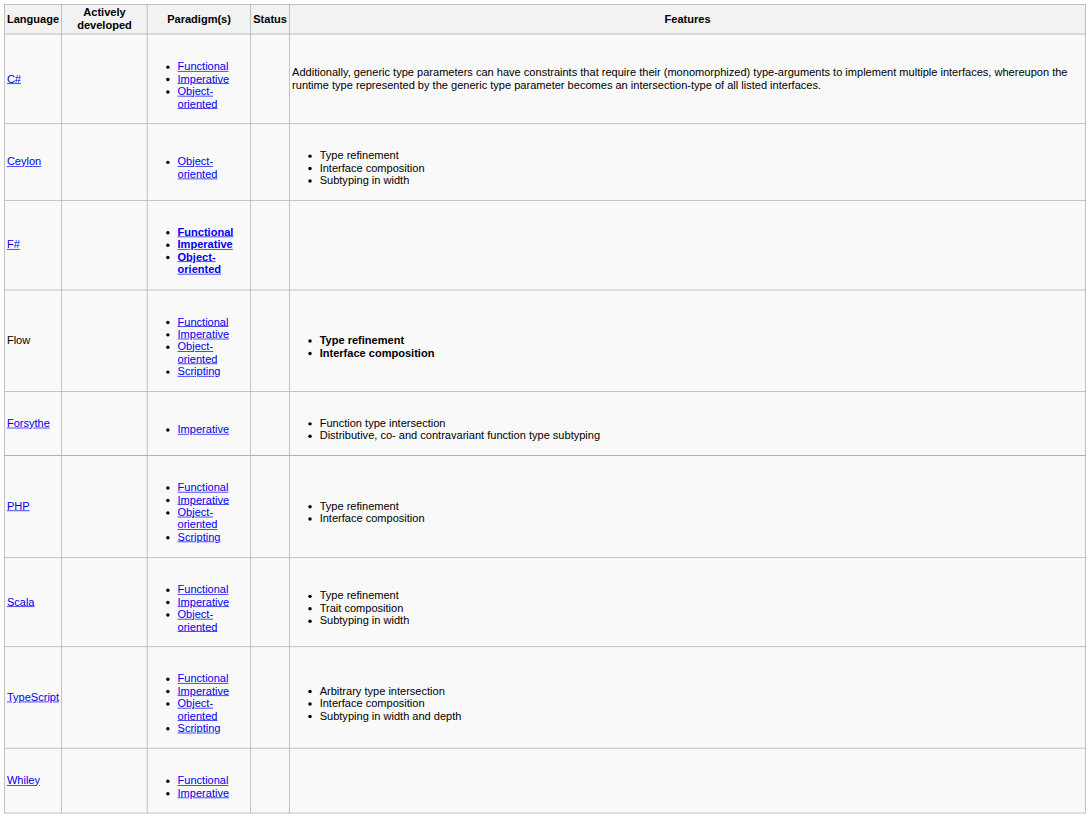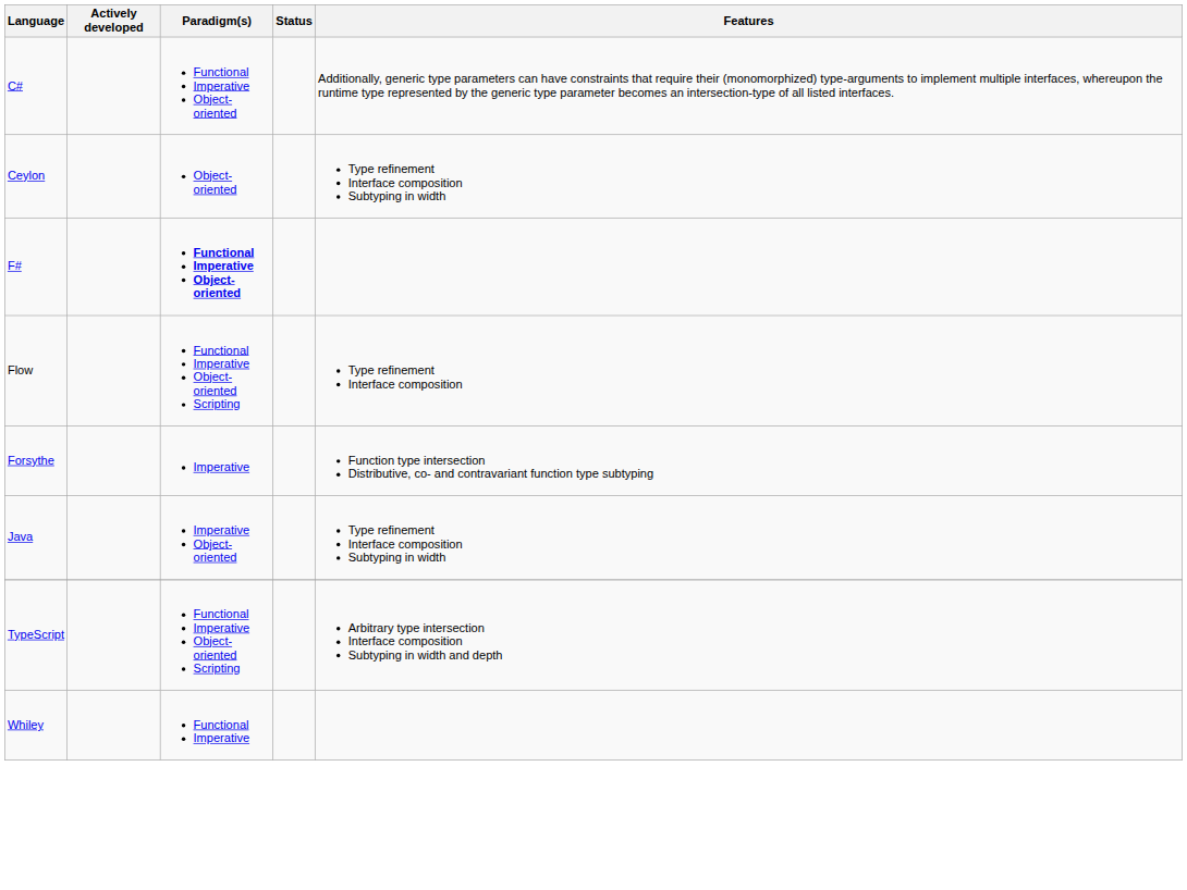 <table class="wikitable sortable">
 <tr>
 <th>Language</th>
 <th>Actively developed</th>
 <th>Paradigm(s)</th>
 <th>Status</th>
 <th>Features</th>
 </tr>
 <tr>
 <td><a href='#'>C#</a></td>
 <td></td>
 <td><br><ul><li><a href='#'>Functional</a></li><li><a href='#'>Imperative</a></li><li><a href='#'>Object-oriented</a></li></ul></td>
 <td></td>
 <td>Additionally, generic type parameters can have constraints that require their (monomorphized) type-arguments to implement multiple interfaces, whereupon the runtime type represented by the generic type parameter becomes an intersection-type of all listed interfaces.</td>
 </tr>
 <tr>
 <td><a href='#'>Ceylon</a></td>
 <td></td>
 <td><br><ul><li><a href='#'>Object-oriented</a></li></ul></td>
 <td></td>
 <td><br><ul><li>Type refinement</li><li>Interface composition</li><li>Subtyping in width</li></ul></td>
 </tr>
 <tr>
 <td><a href='#'>F#</a></td>
 <td></td>
 <td><strong><br><ul><li><a href='#'>Functional</a></li><li><a href='#'>Imperative</a></li><li><a href='#'>Object-oriented</a></li></ul></strong></td>
 <td></td>
 <td></td>
 </tr>
 <tr>
 <td>Flow</td>
 <td></td>
 <td><br><ul><li><a href='#'>Functional</a></li><li><a href='#'>Imperative</a></li><li><a href='#'>Object-oriented</a></li><li><a href='#'>Scripting</a></li></ul></td>
 <td></td>
-<td><strong><br><ul><li>Type refinement</li><li>Interface composition</li></ul></strong></td>
+<td><br><ul><li>Type refinement</li><li>Interface composition</li></ul></td>
 </tr>
 <tr>
 <td><a href='#'>Forsythe</a></td>
 <td></td>
 <td><br><ul><li><a href='#'>Imperative</a></li></ul></td>
 <td></td>
 <td><br><ul><li>Function type intersection</li><li>Distributive, co- and contravariant function type subtyping</li></ul></td>
 </tr>
 <tr>
+<td><a href='#'>Java</a></td>
+<td></td>
+<td><br><ul><li><a href='#'>Imperative</a></li><li><a href='#'>Object-oriented</a></li></ul></td>
+<td></td>
+<td><br><ul><li>Type refinement</li><li>Interface composition</li><li>Subtyping in width</li></ul></td>
 </tr>
 <tr>
-<td><a href='#'>PHP</a></td>
-<td></td>
-<td><br><ul><li><a href='#'>Functional</a></li><li><a href='#'>Imperative</a></li><li><a href='#'>Object-oriented</a></li><li><a href='#'>Scripting</a></li></ul></td>
-<td></td>
-<td><br><ul><li>Type refinement</li><li>Interface composition</li></ul></td>
-</tr>
-<tr>
-<td><a href='#'>Scala</a></td>
-<td></td>
-<td><br><ul><li><a href='#'>Functional</a></li><li><a href='#'>Imperative</a></li><li><a href='#'>Object-oriented</a></li></ul></td>
-<td></td>
-<td><br><ul><li>Type refinement</li><li>Trait composition</li><li>Subtyping in width</li></ul></td>
 </tr>
 <tr>
 <td><a href='#'>TypeScript</a></td>
 <td></td>
 <td><br><ul><li><a href='#'>Functional</a></li><li><a href='#'>Imperative</a></li><li><a href='#'>Object-oriented</a></li><li><a href='#'>Scripting</a></li></ul></td>
 <td></td>
 <td><br><ul><li>Arbitrary type intersection</li><li>Interface composition</li><li>Subtyping in width and depth</li></ul></td>
 </tr>
 <tr>
 <td><a href='#'>Whiley</a></td>
 <td></td>
 <td><br><ul><li><a href='#'>Functional</a></li><li><a href='#'>Imperative</a></li></ul></td>
 <td></td>
 <td></td>
 </tr>
 </table>
